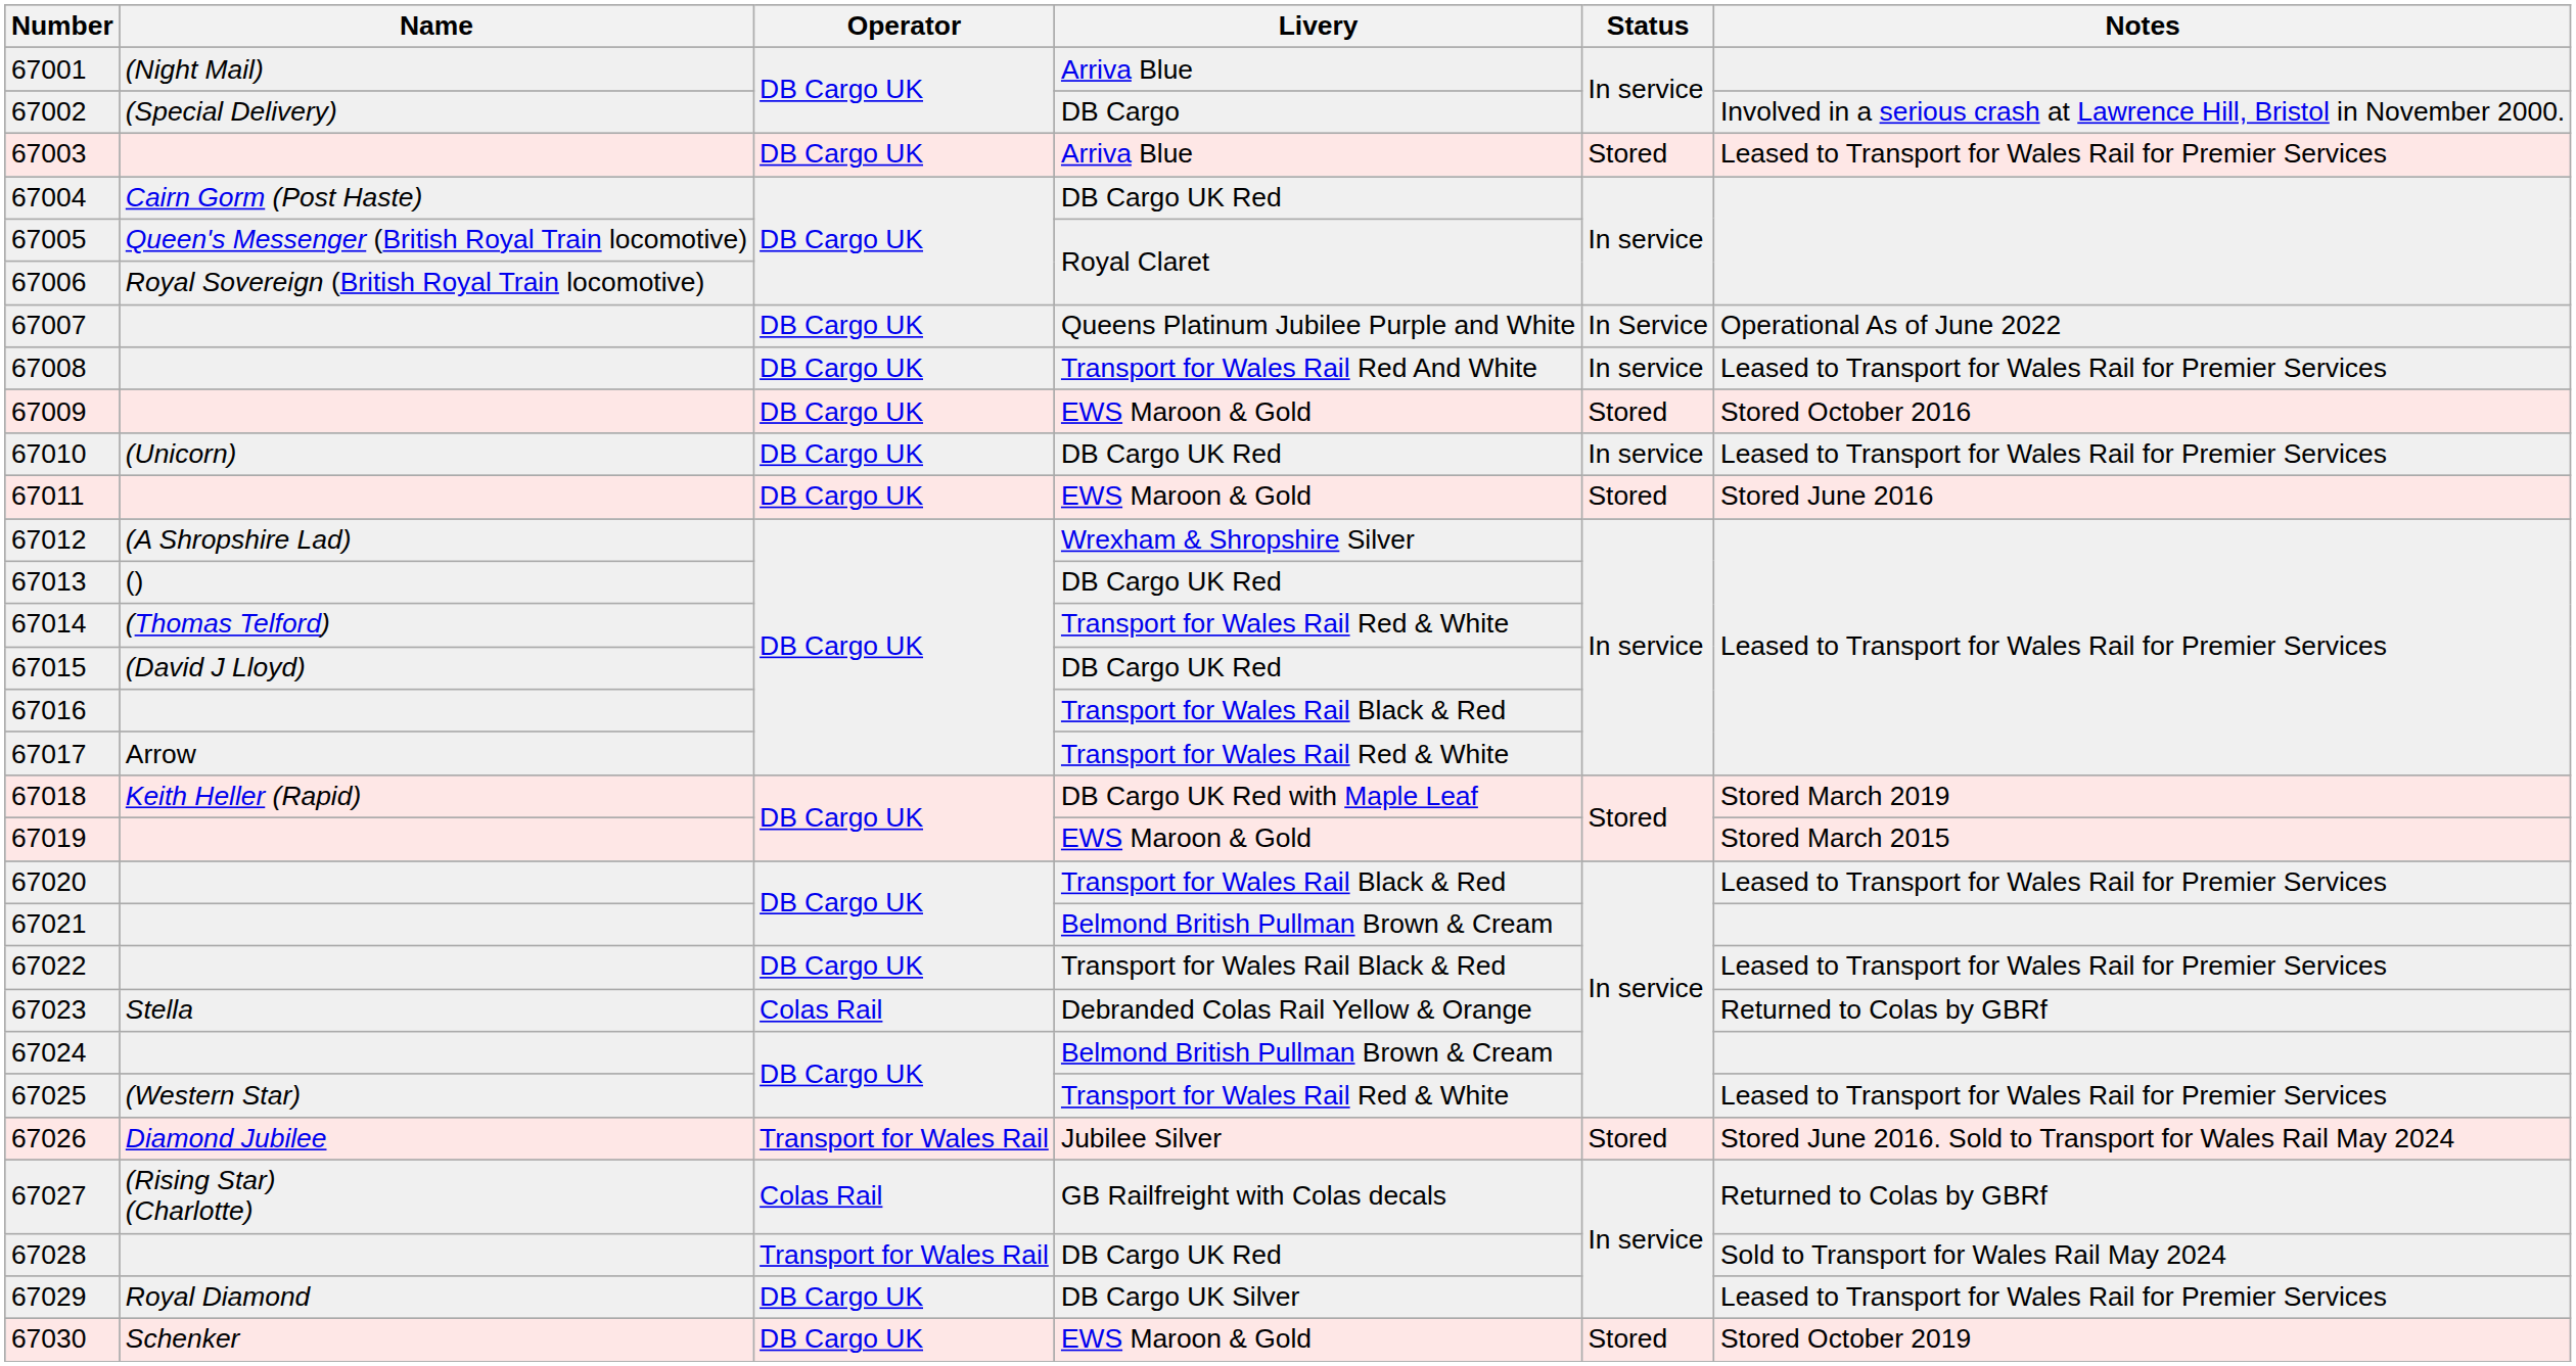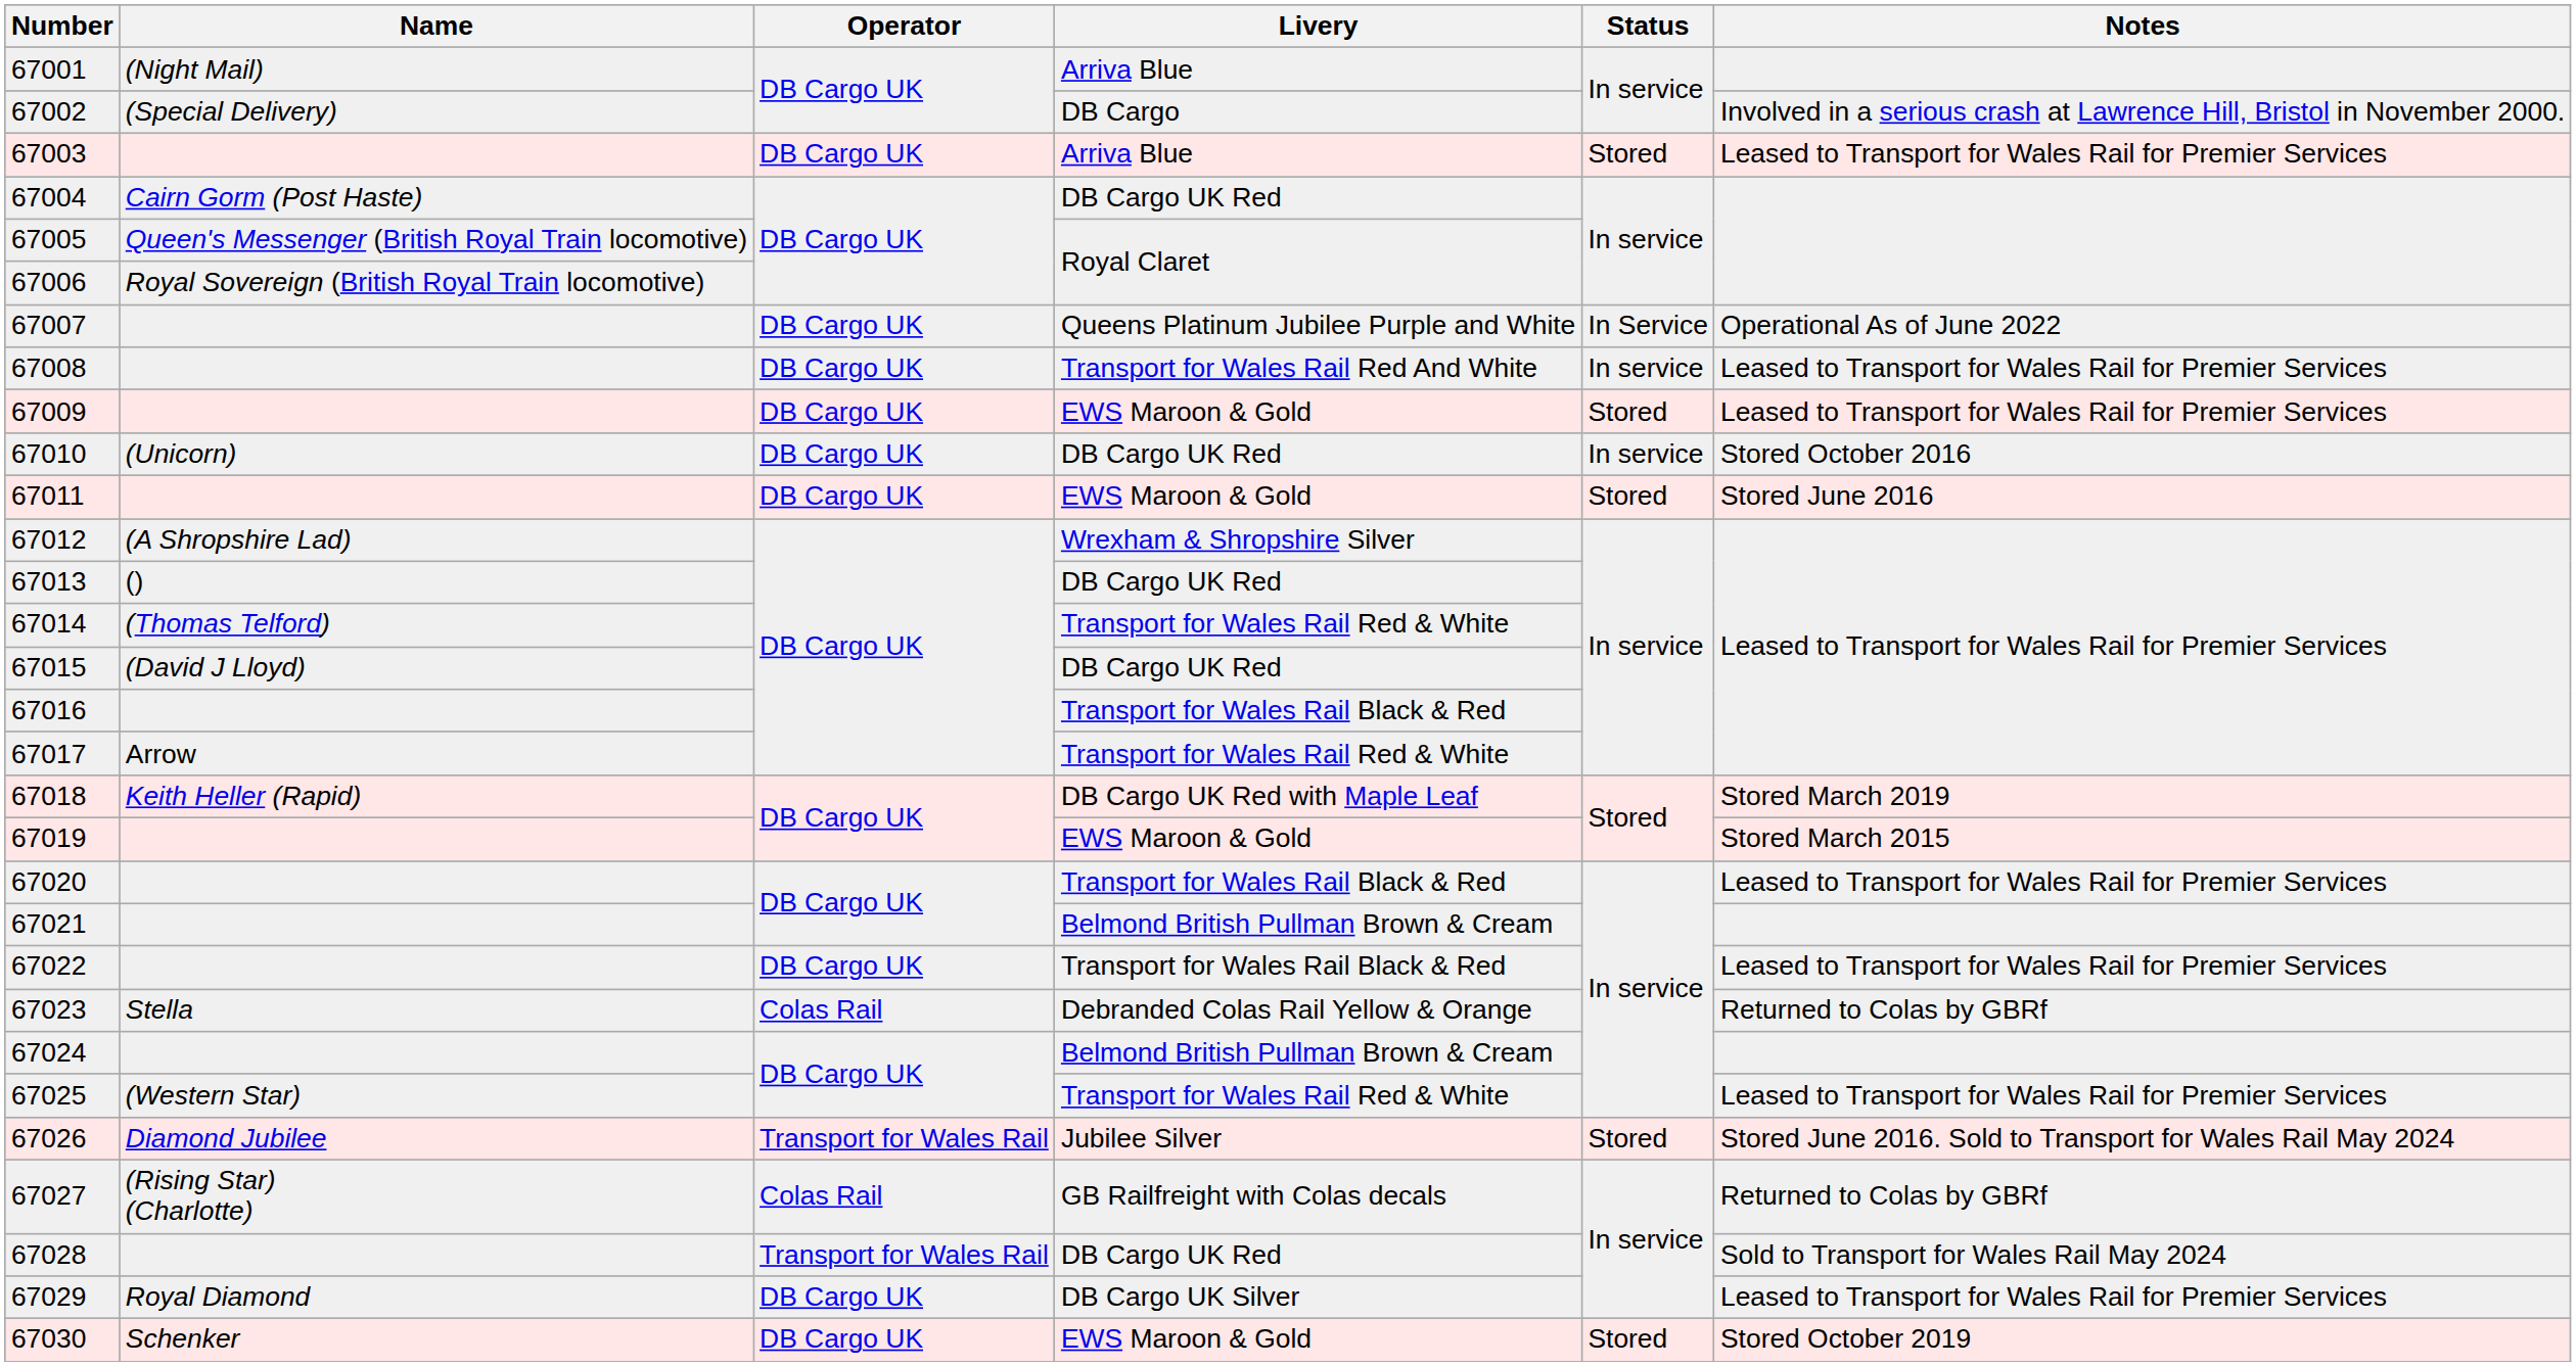 <table class="wikitable">
 <tr>
 <th>Number</th>
 <th>Name</th>
 <th>Operator</th>
 <th>Livery</th>
 <th>Status</th>
 <th>Notes</th>
 </tr>
 <tr bgcolor=#f0f0f0>
 <td>67001</td>
 <td><em>(Night Mail)</em></td>
 <td rowspan="2"><a href='#'>DB Cargo UK</a></td>
 <td><a href='#'>Arriva</a> Blue</td>
 <td rowspan="2">In service</td>
 <td></td>
 </tr>
 <tr bgcolor=#f0f0f0>
 <td>67002</td>
 <td><em>(Special Delivery)</em></td>
 <td>DB Cargo</td>
 <td>Involved in a <a href='#'>serious crash</a> at <a href='#'>Lawrence Hill, Bristol</a> in November 2000.</td>
 </tr>
 <tr bgcolor=#fee7e6>
 <td>67003</td>
 <td></td>
 <td><a href='#'>DB Cargo UK</a></td>
 <td><a href='#'>Arriva</a> Blue</td>
 <td>Stored</td>
 <td>Leased to Transport for Wales Rail for Premier Services</td>
 </tr>
 <tr bgcolor=#f0f0f0>
 <td>67004</td>
 <td><em><a href='#'>Cairn Gorm</a> (Post Haste)</em></td>
 <td rowspan="3"><a href='#'>DB Cargo UK</a></td>
 <td>DB Cargo UK Red</td>
 <td rowspan="3">In service</td>
 <td rowspan="3"></td>
 </tr>
 <tr bgcolor=#f0f0f0>
 <td>67005</td>
 <td><em><a href='#'>Queen's Messenger</a></em> (<a href='#'>British Royal Train</a> locomotive)</td>
 <td rowspan="2">Royal Claret</td>
 </tr>
 <tr bgcolor=#f0f0f0>
 <td>67006</td>
 <td><em>Royal Sovereign</em> (<a href='#'>British Royal Train</a> locomotive)</td>
 </tr>
 <tr bgcolor=#f0f0f0>
 <td>67007</td>
 <td></td>
 <td><a href='#'>DB Cargo UK</a></td>
 <td>Queens Platinum Jubilee Purple and White</td>
 <td>In Service</td>
 <td>Operational As of June 2022</td>
 </tr>
 <tr bgcolor=#f0f0f0>
 <td>67008</td>
 <td></td>
 <td><a href='#'>DB Cargo UK</a></td>
 <td><a href='#'>Transport for Wales Rail</a> Red And White</td>
 <td>In service</td>
 <td>Leased to Transport for Wales Rail for Premier Services</td>
 </tr>
 <tr bgcolor=#fee7e6>
 <td>67009</td>
 <td></td>
 <td><a href='#'>DB Cargo UK</a></td>
 <td><a href='#'>EWS</a> Maroon & Gold</td>
 <td>Stored</td>
-<td>Stored October 2016</td>
+<td>Leased to Transport for Wales Rail for Premier Services</td>
 </tr>
 <tr bgcolor=#f0f0f0>
 <td>67010</td>
 <td><em>(Unicorn)</em></td>
 <td><a href='#'>DB Cargo UK</a></td>
 <td>DB Cargo UK Red</td>
 <td>In service</td>
-<td>Leased to Transport for Wales Rail for Premier Services</td>
+<td>Stored October 2016</td>
 </tr>
 <tr bgcolor=#fee7e6>
 <td>67011</td>
 <td></td>
 <td><a href='#'>DB Cargo UK</a></td>
 <td><a href='#'>EWS</a> Maroon & Gold</td>
 <td>Stored</td>
 <td>Stored June 2016</td>
 </tr>
 <tr bgcolor=#f0f0f0>
 <td>67012</td>
 <td><em>(A Shropshire Lad)</em></td>
 <td rowspan="6"><a href='#'>DB Cargo UK</a></td>
 <td><a href='#'>Wrexham & Shropshire</a> Silver</td>
 <td rowspan="6">In service</td>
 <td rowspan="6">Leased to Transport for Wales Rail for Premier Services</td>
 </tr>
 <tr bgcolor=#f0f0f0>
 <td>67013</td>
 <td>()</td>
 <td>DB Cargo UK Red</td>
 </tr>
 <tr bgcolor=#f0f0f0>
 <td>67014</td>
 <td><em>(<a href='#'>Thomas Telford</a>)</em></td>
 <td><a href='#'>Transport for Wales Rail</a> Red & White</td>
 </tr>
 <tr bgcolor=#f0f0f0>
 <td>67015</td>
 <td><em>(David J Lloyd)</em></td>
 <td>DB Cargo UK Red</td>
 </tr>
 <tr bgcolor=#f0f0f0>
 <td>67016</td>
 <td></td>
 <td><a href='#'>Transport for Wales Rail</a> Black & Red </td>
 </tr>
 <tr bgcolor=#f0f0f0>
 <td>67017</td>
 <td>Arrow</td>
 <td><a href='#'>Transport for Wales Rail</a> Red & White</td>
 </tr>
 <tr bgcolor=#fee7e6>
 <td>67018</td>
 <td><em><a href='#'>Keith Heller</a> (Rapid)</em></td>
 <td rowspan="2"><a href='#'>DB Cargo UK</a></td>
 <td>DB Cargo UK Red with <a href='#'>Maple Leaf</a></td>
 <td rowspan="2">Stored</td>
 <td>Stored March 2019</td>
 </tr>
 <tr bgcolor=#fee7e6>
 <td>67019</td>
 <td></td>
 <td><a href='#'>EWS</a> Maroon & Gold</td>
 <td>Stored March 2015</td>
 </tr>
 <tr bgcolor=#f0f0f0>
 <td>67020</td>
 <td></td>
 <td rowspan="2"><a href='#'>DB Cargo UK</a></td>
 <td><a href='#'>Transport for Wales Rail</a> Black & Red</td>
 <td rowspan="6">In service</td>
 <td>Leased to Transport for Wales Rail for Premier Services</td>
 </tr>
 <tr bgcolor=#f0f0f0>
 <td>67021</td>
 <td></td>
 <td><a href='#'>Belmond British Pullman</a> Brown & Cream</td>
 <td></td>
 </tr>
 <tr bgcolor=#f0f0f0>
 <td>67022</td>
 <td></td>
 <td><a href='#'>DB Cargo UK</a></td>
 <td>Transport for Wales Rail Black & Red</td>
 <td>Leased to Transport for Wales Rail for Premier Services</td>
 </tr>
 <tr bgcolor=#f0f0f0>
 <td>67023</td>
 <td><em>Stella</em></td>
 <td><a href='#'>Colas Rail</a></td>
 <td>Debranded Colas Rail Yellow & Orange</td>
 <td>Returned to Colas by GBRf</td>
 </tr>
 <tr bgcolor=#f0f0f0>
 <td>67024</td>
 <td></td>
 <td rowspan="2"><a href='#'>DB Cargo UK</a></td>
 <td><a href='#'>Belmond British Pullman</a> Brown & Cream</td>
 <td></td>
 </tr>
 <tr bgcolor=#f0f0f0>
 <td>67025</td>
 <td><em>(Western Star)</em></td>
 <td><a href='#'>Transport for Wales Rail</a> Red & White</td>
 <td>Leased to Transport for Wales Rail for Premier Services</td>
 </tr>
 <tr bgcolor=#fee7e6>
 <td>67026</td>
 <td><em><a href='#'>Diamond Jubilee</a></em></td>
 <td><a href='#'>Transport for Wales Rail</a></td>
 <td>Jubilee Silver</td>
 <td>Stored</td>
 <td>Stored June 2016. Sold to Transport for Wales Rail May 2024</td>
 </tr>
 <tr bgcolor=#f0f0f0>
 <td>67027</td>
 <td><em>(Rising Star)</em><br><em>(Charlotte)</em></td>
 <td><a href='#'>Colas Rail</a></td>
 <td>GB Railfreight with Colas decals</td>
 <td rowspan="3">In service</td>
 <td>Returned to Colas by GBRf</td>
 </tr>
 <tr bgcolor=#f0f0f0>
 <td>67028</td>
 <td></td>
 <td><a href='#'>Transport for Wales Rail</a></td>
 <td>DB Cargo UK Red</td>
 <td>Sold to Transport for Wales Rail May 2024</td>
 </tr>
 <tr bgcolor=#f0f0f0>
 <td>67029</td>
 <td><em>Royal Diamond</em></td>
 <td><a href='#'>DB Cargo UK</a></td>
 <td>DB Cargo UK Silver</td>
 <td>Leased to Transport for Wales Rail for Premier Services</td>
 </tr>
 <tr bgcolor=#fee7e6>
 <td>67030</td>
 <td><em>Schenker</em></td>
 <td><a href='#'>DB Cargo UK</a></td>
 <td><a href='#'>EWS</a> Maroon & Gold</td>
 <td>Stored</td>
 <td>Stored October 2019</td>
 </tr>
 <tr>
 </tr>
 </table>
